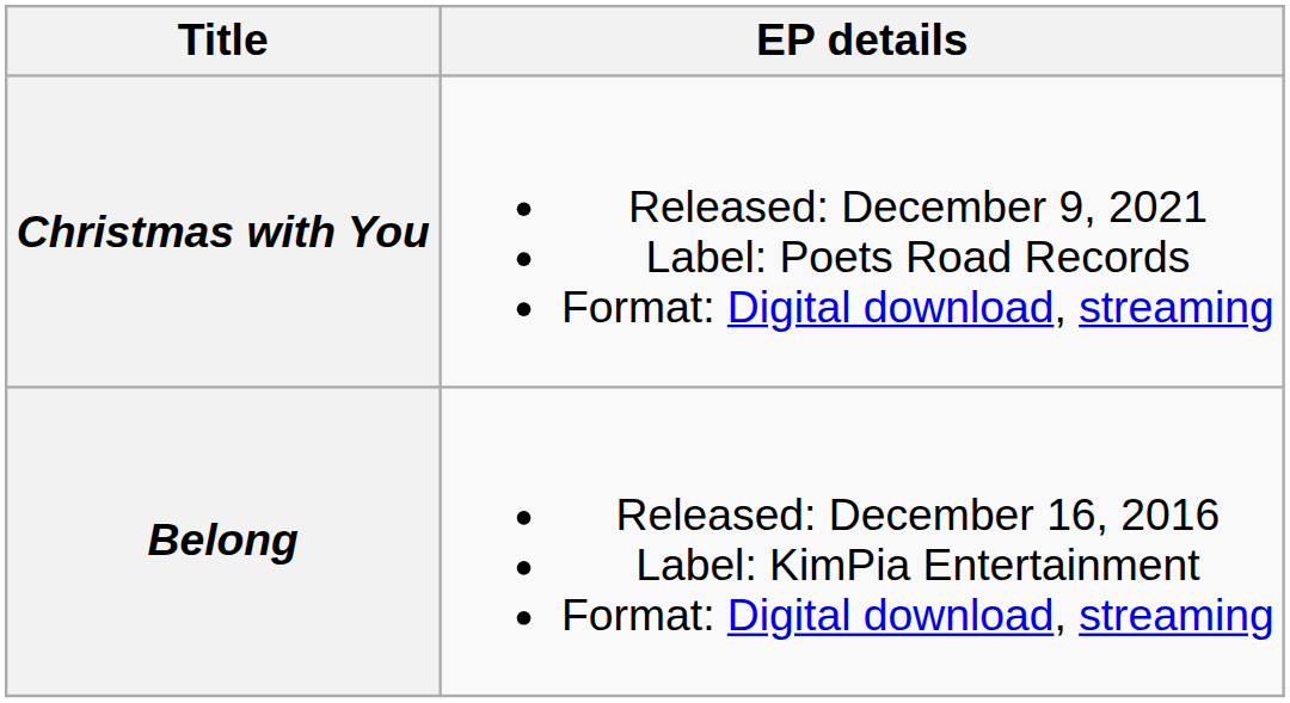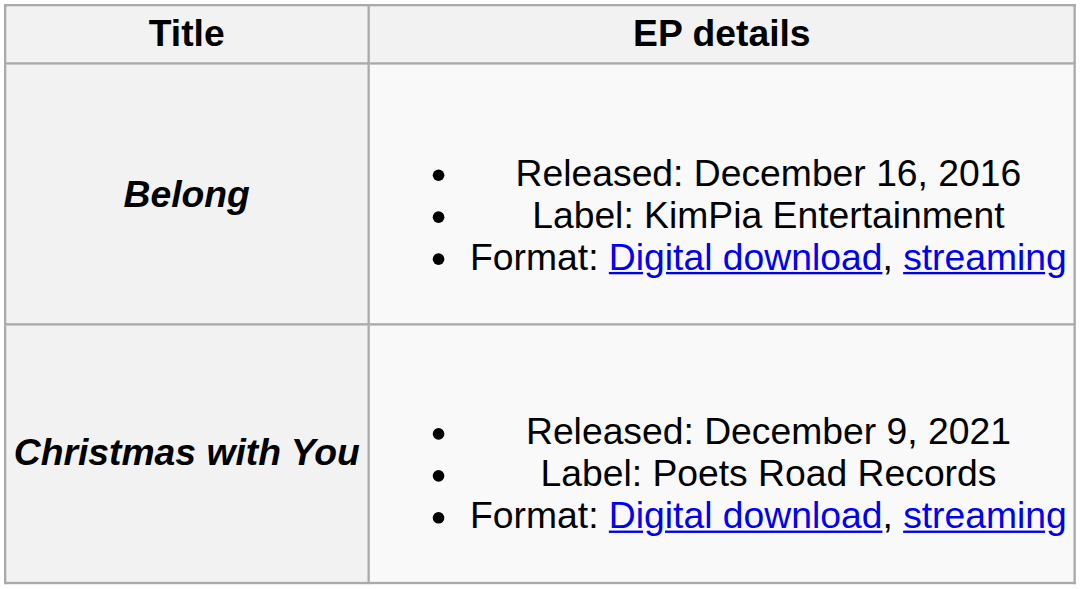 <table class="wikitable plainrowheaders" style="text-align:center;">
 <tr>
 <th scope="col">Title</th>
 <th scope="col">EP details</th>
 </tr>
 <tr>
+<th scope="row"><em>Belong</em></th>
+<td><br><ul><li>Released: December 16, 2016</li><li>Label: KimPia Entertainment</li><li>Format: <a href='#'>Digital download</a>, <a href='#'>streaming</a></li></ul></td>
+</tr>
+<tr>
 <th scope="row"><em>Christmas with You</em></th>
 <td><br><ul><li>Released: December 9, 2021</li><li>Label: Poets Road Records</li><li>Format: <a href='#'>Digital download</a>, <a href='#'>streaming</a></li></ul></td>
 </tr>
-<tr>
-<th scope="row"><em>Belong</em></th>
-<td><br><ul><li>Released: December 16, 2016</li><li>Label: KimPia Entertainment</li><li>Format: <a href='#'>Digital download</a>, <a href='#'>streaming</a></li></ul></td>
-</tr>
 </table>
